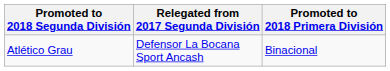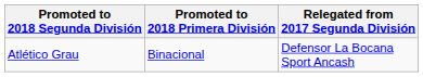 <table class="wikitable">
 <tr>
 <th>Promoted to<br><a href='#'>2018 Segunda División</a></th>
+<th>Promoted to<br><a href='#'>2018 Primera División</a></th>
 <th>Relegated from<br><a href='#'>2017 Segunda División</a></th>
-<th>Promoted to<br><a href='#'>2018 Primera División</a></th>
 </tr>
 <tr>
 <td> <a href='#'>Atlético Grau</a> </td>
+<td> <a href='#'>Binacional</a> </td>
 <td> <a href='#'>Defensor La Bocana</a> <br> <a href='#'>Sport Ancash</a> </td>
-<td> <a href='#'>Binacional</a> </td>
 </tr>
 </table>
